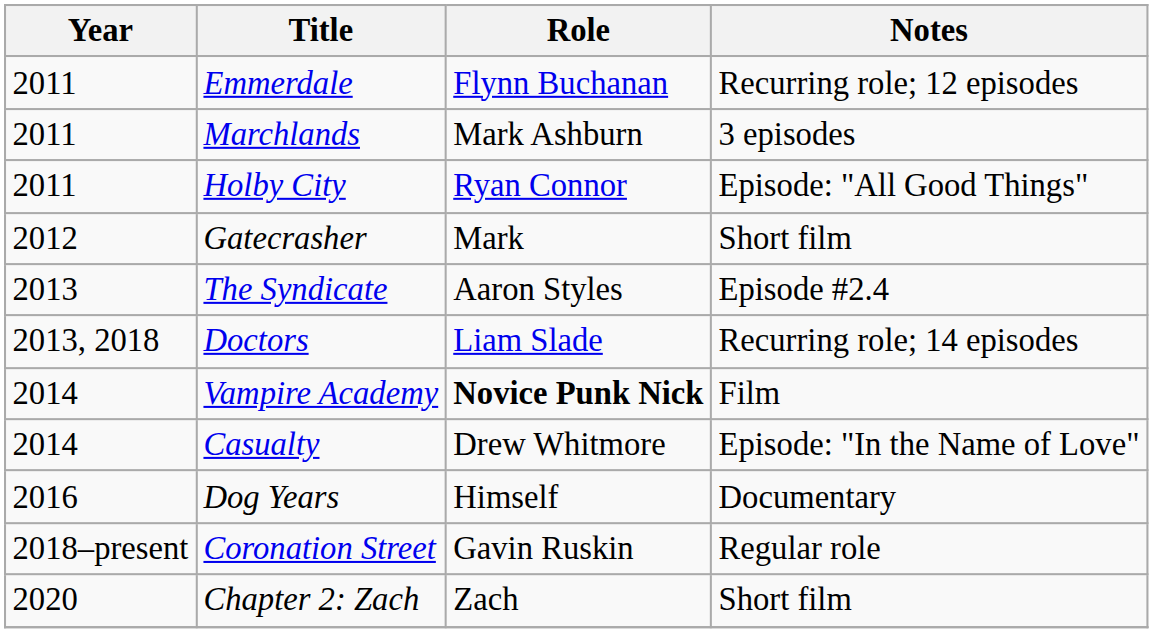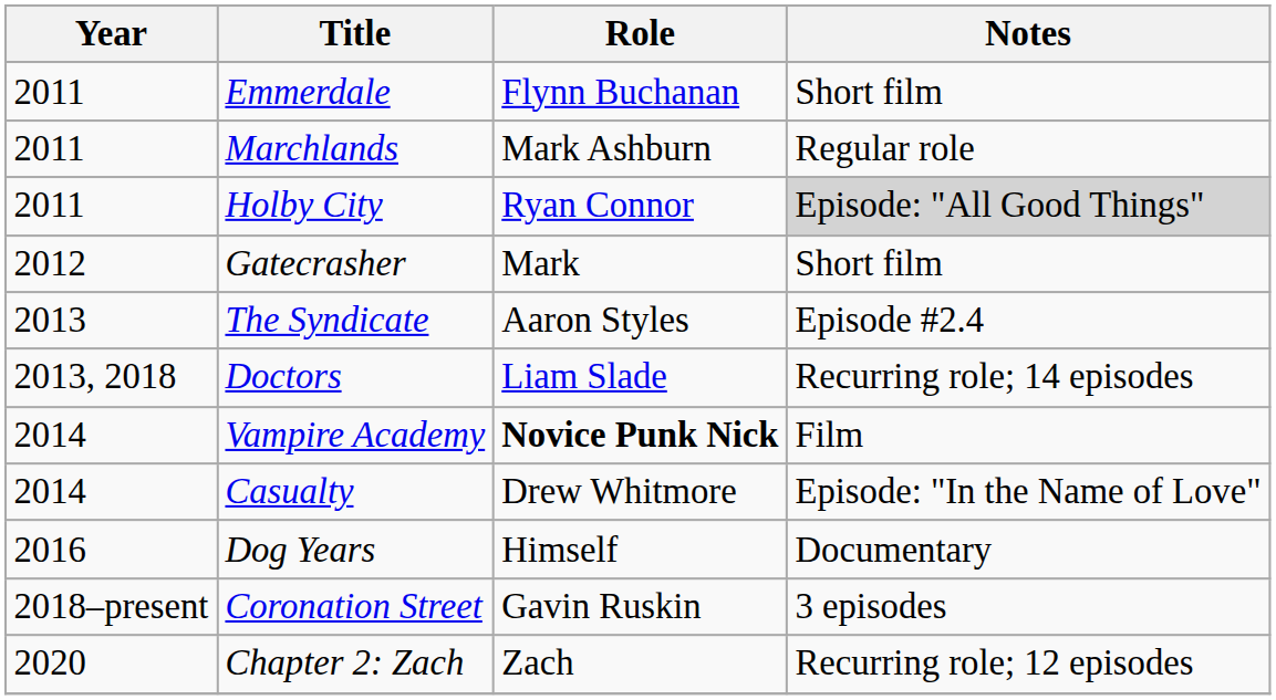 <table class="wikitable sortable">
 <tr>
 <th>Year</th>
 <th>Title</th>
 <th>Role</th>
 <th>Notes</th>
 </tr>
 <tr>
 <td>2011</td>
 <td><em><a href='#'>Emmerdale</a></em></td>
 <td><a href='#'>Flynn Buchanan</a></td>
-<td>Recurring role; 12 episodes</td>
+<td>Short film</td>
 </tr>
 <tr>
 <td>2011</td>
 <td><em><a href='#'>Marchlands</a></em></td>
 <td>Mark Ashburn</td>
-<td>3 episodes</td>
+<td>Regular role</td>
 </tr>
 <tr>
 <td>2011</td>
 <td><em><a href='#'>Holby City</a></em></td>
 <td><a href='#'>Ryan Connor</a></td>
-<td>Episode: "All Good Things"</td>
+<td style="background: lightgrey;">Episode: "All Good Things"</td>
 </tr>
 <tr>
 <td>2012</td>
 <td><em>Gatecrasher</em></td>
 <td>Mark</td>
 <td>Short film</td>
 </tr>
 <tr>
 <td>2013</td>
 <td><em><a href='#'>The Syndicate</a></em></td>
 <td>Aaron Styles</td>
 <td>Episode #2.4</td>
 </tr>
 <tr>
 <td>2013, 2018</td>
 <td><em><a href='#'>Doctors</a></em></td>
 <td><a href='#'>Liam Slade</a></td>
 <td>Recurring role; 14 episodes</td>
 </tr>
 <tr>
 <td>2014</td>
 <td><em><a href='#'>Vampire Academy</a></em></td>
 <td><strong>Novice Punk Nick</strong></td>
 <td>Film</td>
 </tr>
 <tr>
 <td>2014</td>
 <td><em><a href='#'>Casualty</a></em></td>
 <td>Drew Whitmore</td>
 <td>Episode: "In the Name of Love"</td>
 </tr>
 <tr>
 <td>2016</td>
 <td><em>Dog Years</em></td>
 <td>Himself</td>
 <td>Documentary</td>
 </tr>
 <tr>
 <td>2018–present</td>
 <td><em><a href='#'>Coronation Street</a></em></td>
 <td>Gavin Ruskin</td>
-<td>Regular role</td>
+<td>3 episodes</td>
 </tr>
 <tr>
 <td>2020</td>
 <td><em>Chapter 2: Zach</em></td>
 <td>Zach</td>
-<td>Short film</td>
+<td>Recurring role; 12 episodes</td>
 </tr>
 <tr>
 </tr>
 </table>
